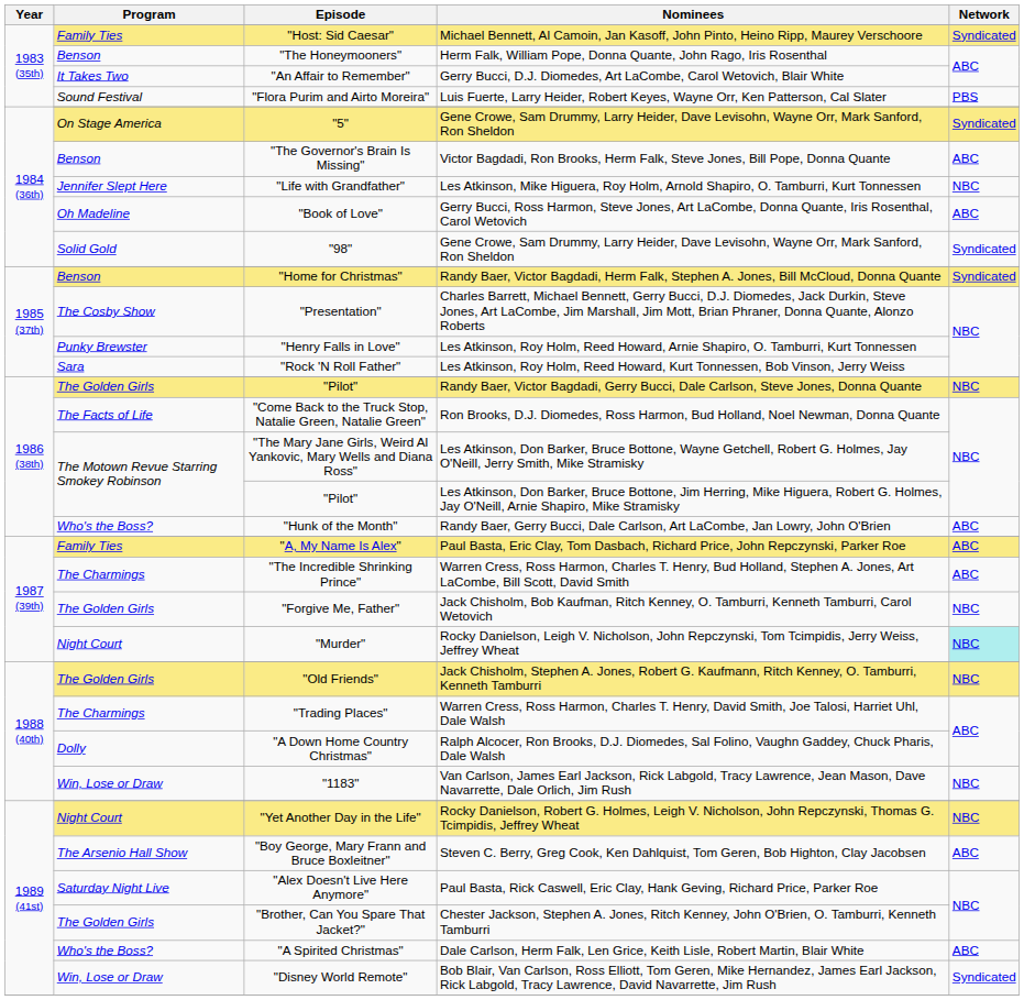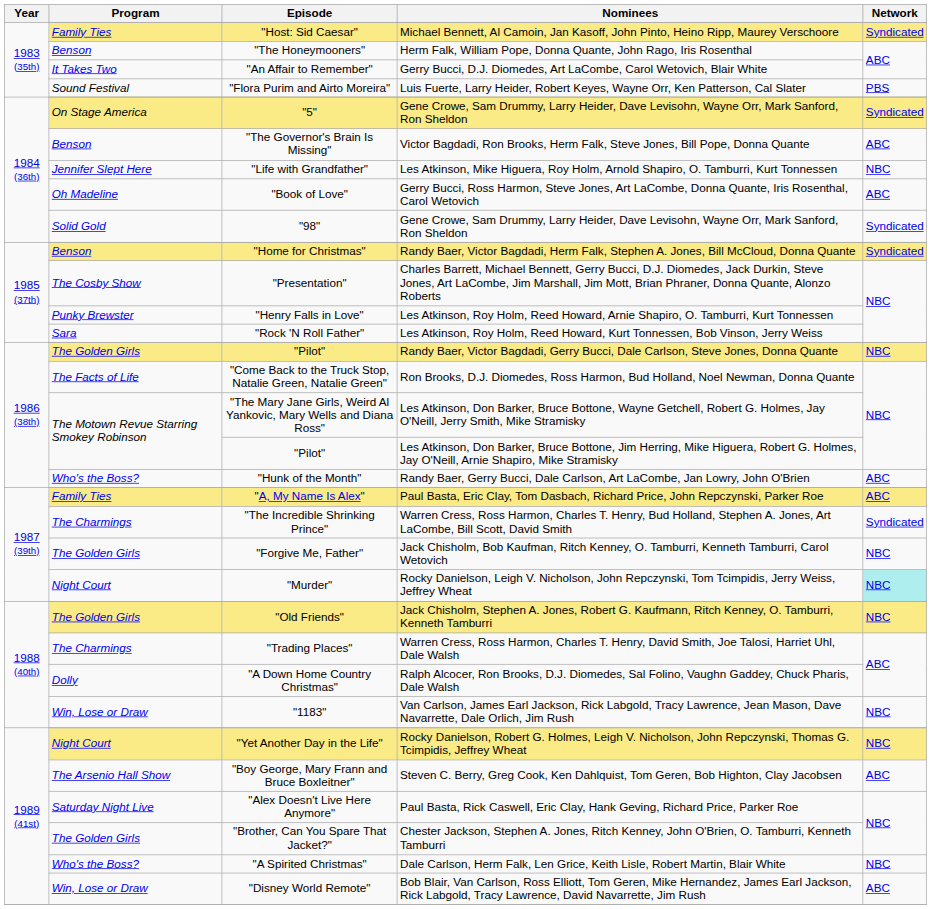 <table class="wikitable" style="width:100%">
 <tr bgcolor="#bebebe">
 <th width="5%">Year</th>
 <th width="20%">Program</th>
 <th width="20%">Episode</th>
 <th width="55%">Nominees</th>
 <th width="5%">Network</th>
 </tr>
 <tr>
 <td rowspan=5 style="text-align:center"><a href='#'>1983</a><br><small><a href='#'>(35th)</a></small><br></td>
 </tr>
 <tr style="background:#FAEB86">
 <td><em><a href='#'>Family Ties</a></em></td>
 <td align=center>"Host: Sid Caesar"</td>
 <td>Michael Bennett, Al Camoin, Jan Kasoff, John Pinto, Heino Ripp, Maurey Verschoore</td>
 <td><a href='#'>Syndicated</a></td>
 </tr>
 <tr>
 <td><em><a href='#'>Benson</a></em></td>
 <td align=center>"The Honeymooners"</td>
 <td>Herm Falk, William Pope, Donna Quante, John Rago, Iris Rosenthal</td>
 <td rowspan=2><a href='#'>ABC</a></td>
 </tr>
 <tr>
 <td><em><a href='#'>It Takes Two</a></em></td>
 <td align=center>"An Affair to Remember"</td>
 <td>Gerry Bucci, D.J. Diomedes, Art LaCombe, Carol Wetovich, Blair White</td>
 </tr>
 <tr>
 <td><em>Sound Festival</em></td>
 <td align=center>"Flora Purim and Airto Moreira"</td>
 <td>Luis Fuerte, Larry Heider, Robert Keyes, Wayne Orr, Ken Patterson, Cal Slater</td>
 <td><a href='#'>PBS</a></td>
 </tr>
 <tr>
 <td rowspan=6 style="text-align:center"><a href='#'>1984</a><br><small><a href='#'>(36th)</a></small><br></td>
 </tr>
 <tr style="background:#FAEB86">
 <td><em>On Stage America</em></td>
 <td align=center>"5"</td>
 <td>Gene Crowe, Sam Drummy, Larry Heider, Dave Levisohn, Wayne Orr, Mark Sanford, Ron Sheldon</td>
 <td><a href='#'>Syndicated</a></td>
 </tr>
 <tr>
 <td><em><a href='#'>Benson</a></em></td>
 <td align=center>"The Governor's Brain Is Missing"</td>
 <td>Victor Bagdadi, Ron Brooks, Herm Falk, Steve Jones, Bill Pope, Donna Quante</td>
 <td><a href='#'>ABC</a></td>
 </tr>
 <tr>
 <td><em><a href='#'>Jennifer Slept Here</a></em></td>
 <td align=center>"Life with Grandfather"</td>
 <td>Les Atkinson, Mike Higuera, Roy Holm, Arnold Shapiro, O. Tamburri, Kurt Tonnessen</td>
 <td><a href='#'>NBC</a></td>
 </tr>
 <tr>
 <td><em><a href='#'>Oh Madeline</a></em></td>
 <td align=center>"Book of Love"</td>
 <td>Gerry Bucci, Ross Harmon, Steve Jones, Art LaCombe, Donna Quante, Iris Rosenthal, Carol Wetovich</td>
 <td><a href='#'>ABC</a></td>
 </tr>
 <tr>
 <td><em><a href='#'>Solid Gold</a></em></td>
 <td align=center>"98"</td>
 <td>Gene Crowe, Sam Drummy, Larry Heider, Dave Levisohn, Wayne Orr, Mark Sanford, Ron Sheldon</td>
 <td><a href='#'>Syndicated</a></td>
 </tr>
 <tr>
 <td rowspan=5 style="text-align:center"><a href='#'>1985</a><br><small><a href='#'>(37th)</a></small><br></td>
 </tr>
 <tr style="background:#FAEB86">
 <td><em><a href='#'>Benson</a></em></td>
 <td align=center>"Home for Christmas"</td>
 <td>Randy Baer, Victor Bagdadi, Herm Falk, Stephen A. Jones, Bill McCloud, Donna Quante</td>
 <td><a href='#'>Syndicated</a></td>
 </tr>
 <tr>
 <td><em><a href='#'>The Cosby Show</a></em></td>
 <td align=center>"Presentation"</td>
 <td>Charles Barrett, Michael Bennett, Gerry Bucci, D.J. Diomedes, Jack Durkin, Steve Jones, Art LaCombe, Jim Marshall, Jim Mott, Brian Phraner, Donna Quante, Alonzo Roberts</td>
 <td rowspan=3><a href='#'>NBC</a></td>
 </tr>
 <tr>
 <td><em><a href='#'>Punky Brewster</a></em></td>
 <td align=center>"Henry Falls in Love"</td>
 <td>Les Atkinson, Roy Holm, Reed Howard, Arnie Shapiro, O. Tamburri, Kurt Tonnessen</td>
 </tr>
 <tr>
 <td><em><a href='#'>Sara</a></em></td>
 <td align=center>"Rock 'N Roll Father"</td>
 <td>Les Atkinson, Roy Holm, Reed Howard, Kurt Tonnessen, Bob Vinson, Jerry Weiss</td>
 </tr>
 <tr>
 <td rowspan=6 style="text-align:center"><a href='#'>1986</a><br><small><a href='#'>(38th)</a></small><br></td>
 </tr>
 <tr style="background:#FAEB86">
 <td><em><a href='#'>The Golden Girls</a></em></td>
 <td align=center>"Pilot"</td>
 <td>Randy Baer, Victor Bagdadi, Gerry Bucci, Dale Carlson, Steve Jones, Donna Quante</td>
 <td><a href='#'>NBC</a></td>
 </tr>
 <tr>
 <td><em><a href='#'>The Facts of Life</a></em></td>
 <td align=center>"Come Back to the Truck Stop, Natalie Green, Natalie Green"</td>
 <td>Ron Brooks, D.J. Diomedes, Ross Harmon, Bud Holland, Noel Newman, Donna Quante</td>
 <td rowspan=3><a href='#'>NBC</a></td>
 </tr>
 <tr>
 <td rowspan=2><em>The Motown Revue Starring Smokey Robinson</em></td>
 <td align=center>"The Mary Jane Girls, Weird Al Yankovic, Mary Wells and Diana Ross"</td>
 <td>Les Atkinson, Don Barker, Bruce Bottone, Wayne Getchell, Robert G. Holmes, Jay O'Neill, Jerry Smith, Mike Stramisky</td>
 </tr>
 <tr>
 <td align=center>"Pilot"</td>
 <td>Les Atkinson, Don Barker, Bruce Bottone, Jim Herring, Mike Higuera, Robert G. Holmes, Jay O'Neill, Arnie Shapiro, Mike Stramisky</td>
 </tr>
 <tr>
 <td><em><a href='#'>Who's the Boss?</a></em></td>
 <td align=center>"Hunk of the Month"</td>
 <td>Randy Baer, Gerry Bucci, Dale Carlson, Art LaCombe, Jan Lowry, John O'Brien</td>
 <td><a href='#'>ABC</a></td>
 </tr>
 <tr>
 <td rowspan=5 style="text-align:center"><a href='#'>1987</a><br><small><a href='#'>(39th)</a></small><br></td>
 </tr>
 <tr style="background:#FAEB86">
 <td><em><a href='#'>Family Ties</a></em></td>
 <td align=center>"<a href='#'>A, My Name Is Alex</a>"</td>
 <td>Paul Basta, Eric Clay, Tom Dasbach, Richard Price, John Repczynski, Parker Roe</td>
 <td><a href='#'>ABC</a></td>
 </tr>
 <tr>
 <td><em><a href='#'>The Charmings</a></em></td>
 <td align=center>"The Incredible Shrinking Prince"</td>
 <td>Warren Cress, Ross Harmon, Charles T. Henry, Bud Holland, Stephen A. Jones, Art LaCombe, Bill Scott, David Smith</td>
-<td><a href='#'>ABC</a></td>
+<td><a href='#'>Syndicated</a></td>
 </tr>
 <tr>
 <td><em><a href='#'>The Golden Girls</a></em></td>
 <td align=center>"Forgive Me, Father"</td>
 <td>Jack Chisholm, Bob Kaufman, Ritch Kenney, O. Tamburri, Kenneth Tamburri, Carol Wetovich</td>
 <td><a href='#'>NBC</a></td>
 </tr>
 <tr>
 <td><em><a href='#'>Night Court</a></em></td>
 <td align=center>"Murder"</td>
 <td>Rocky Danielson, Leigh V. Nicholson, John Repczynski, Tom Tcimpidis, Jerry Weiss, Jeffrey Wheat</td>
 <td style="background: paleturquoise;"><a href='#'>NBC</a></td>
 </tr>
 <tr>
 <td rowspan=5 style="text-align:center"><a href='#'>1988</a><br><small><a href='#'>(40th)</a></small><br></td>
 </tr>
 <tr style="background:#FAEB86">
 <td><em><a href='#'>The Golden Girls</a></em></td>
 <td align=center>"Old Friends"</td>
 <td>Jack Chisholm, Stephen A. Jones, Robert G. Kaufmann, Ritch Kenney, O. Tamburri, Kenneth Tamburri</td>
 <td><a href='#'>NBC</a></td>
 </tr>
 <tr>
 <td><em><a href='#'>The Charmings</a></em></td>
 <td align=center>"Trading Places"</td>
 <td>Warren Cress, Ross Harmon, Charles T. Henry, David Smith, Joe Talosi, Harriet Uhl, Dale Walsh</td>
 <td rowspan=2><a href='#'>ABC</a></td>
 </tr>
 <tr>
 <td><em><a href='#'>Dolly</a></em></td>
 <td align=center>"A Down Home Country Christmas"</td>
 <td>Ralph Alcocer, Ron Brooks, D.J. Diomedes, Sal Folino, Vaughn Gaddey, Chuck Pharis, Dale Walsh</td>
 </tr>
 <tr>
 <td><em><a href='#'>Win, Lose or Draw</a></em></td>
 <td align=center>"1183"</td>
 <td>Van Carlson, James Earl Jackson, Rick Labgold, Tracy Lawrence, Jean Mason, Dave Navarrette, Dale Orlich, Jim Rush</td>
 <td><a href='#'>NBC</a></td>
 </tr>
 <tr>
 <td rowspan=7 style="text-align:center"><a href='#'>1989</a><br><small><a href='#'>(41st)</a></small><br></td>
 </tr>
 <tr style="background:#FAEB86">
 <td><em><a href='#'>Night Court</a></em></td>
 <td align=center>"Yet Another Day in the Life"</td>
 <td>Rocky Danielson, Robert G. Holmes, Leigh V. Nicholson, John Repczynski, Thomas G. Tcimpidis, Jeffrey Wheat</td>
 <td><a href='#'>NBC</a></td>
 </tr>
 <tr>
 <td><em><a href='#'>The Arsenio Hall Show</a></em></td>
 <td align=center>"Boy George, Mary Frann and Bruce Boxleitner"</td>
 <td>Steven C. Berry, Greg Cook, Ken Dahlquist, Tom Geren, Bob Highton, Clay Jacobsen</td>
 <td><a href='#'>ABC</a></td>
 </tr>
 <tr>
 <td><em><a href='#'>Saturday Night Live</a></em></td>
 <td align=center>"Alex Doesn't Live Here Anymore"</td>
 <td>Paul Basta, Rick Caswell, Eric Clay, Hank Geving, Richard Price, Parker Roe</td>
 <td rowspan=2><a href='#'>NBC</a></td>
 </tr>
 <tr>
 <td><em><a href='#'>The Golden Girls</a></em></td>
 <td align=center>"Brother, Can You Spare That Jacket?"</td>
 <td>Chester Jackson, Stephen A. Jones, Ritch Kenney, John O'Brien, O. Tamburri, Kenneth Tamburri</td>
 </tr>
 <tr>
 <td><em><a href='#'>Who's the Boss?</a></em></td>
 <td align=center>"A Spirited Christmas"</td>
 <td>Dale Carlson, Herm Falk, Len Grice, Keith Lisle, Robert Martin, Blair White</td>
-<td><a href='#'>ABC</a></td>
+<td><a href='#'>NBC</a></td>
 </tr>
 <tr>
 <td><em><a href='#'>Win, Lose or Draw</a></em></td>
 <td align=center>"Disney World Remote"</td>
 <td>Bob Blair, Van Carlson, Ross Elliott, Tom Geren, Mike Hernandez, James Earl Jackson, Rick Labgold, Tracy Lawrence, David Navarrette, Jim Rush</td>
-<td><a href='#'>Syndicated</a></td>
+<td><a href='#'>ABC</a></td>
 </tr>
 <tr>
 </tr>
 </table>
